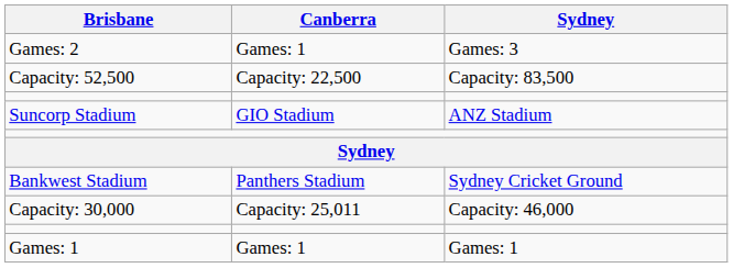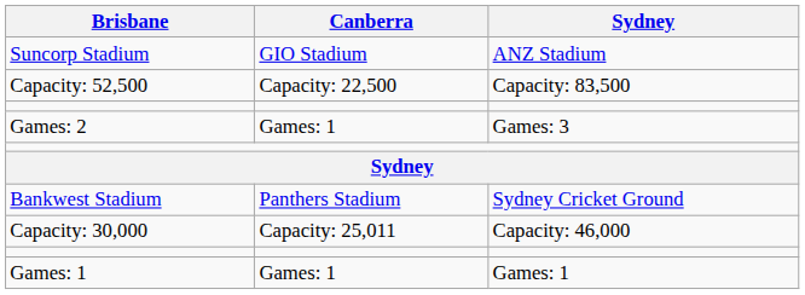 <table class="wikitable" style="width:50%">
 <tr>
 <th><a href='#'>Brisbane</a></th>
 <th><a href='#'>Canberra</a></th>
 <th><a href='#'>Sydney</a></th>
 </tr>
 <tr>
-<td>Games: 2</td>
-<td>Games: 1</td>
-<td>Games: 3</td>
+<td><a href='#'>Suncorp Stadium</a></td>
+<td><a href='#'>GIO Stadium</a></td>
+<td><a href='#'>ANZ Stadium</a></td>
 </tr>
 <tr>
 <td>Capacity: 52,500</td>
 <td>Capacity: 22,500</td>
 <td>Capacity: 83,500</td>
 </tr>
 <tr>
 <td></td>
 <td></td>
 <td></td>
 </tr>
 <tr>
-<td><a href='#'>Suncorp Stadium</a></td>
-<td><a href='#'>GIO Stadium</a></td>
-<td><a href='#'>ANZ Stadium</a></td>
+<td>Games: 2</td>
+<td>Games: 1</td>
+<td>Games: 3</td>
 </tr>
 <tr>
 <td colspan="3"></td>
 </tr>
 <tr>
 <th colspan="3"><a href='#'>Sydney</a></th>
 </tr>
 <tr>
 <td><a href='#'>Bankwest Stadium</a></td>
 <td><a href='#'>Panthers Stadium</a></td>
 <td><a href='#'>Sydney Cricket Ground</a></td>
 </tr>
 <tr>
 <td>Capacity: 30,000</td>
 <td>Capacity: 25,011</td>
 <td>Capacity: 46,000</td>
 </tr>
 <tr>
 <td></td>
 <td></td>
 <td></td>
 </tr>
 <tr>
 <td>Games: 1</td>
 <td>Games: 1</td>
 <td>Games: 1</td>
 </tr>
 </table>
